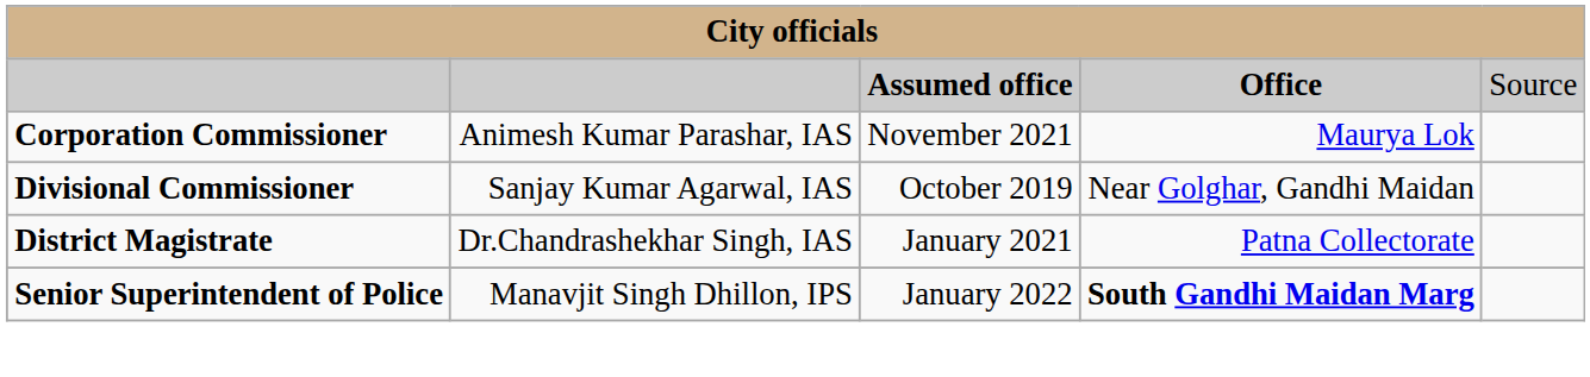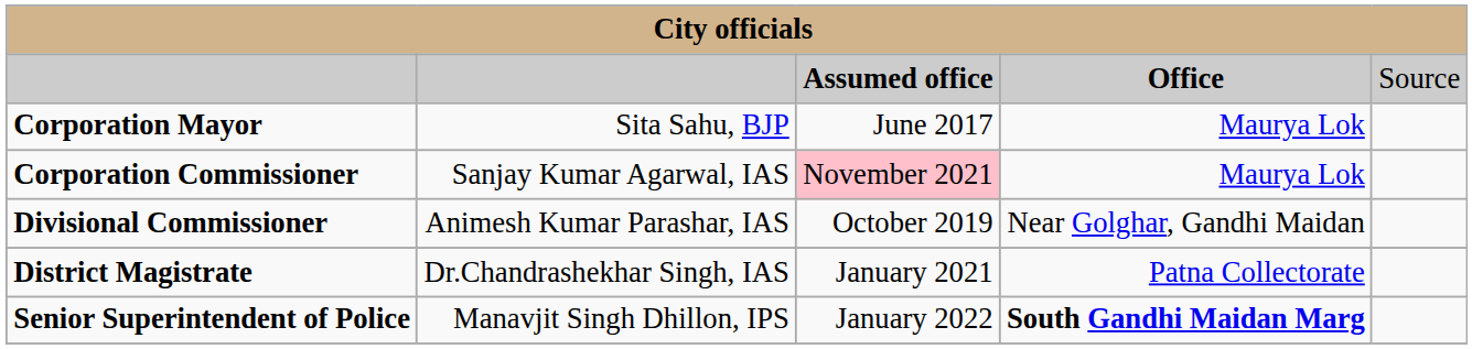 <table class="wikitable collapsible" style="float:right; margin:0 0 0.5em 1em; text-align:right; font-size:90%;">
 <tr>
 <th style="background:tan; text-align:center" colspan="5"><span>City officials</span> </th>
 </tr>
 <tr style="background:#ccc; text-align:center;">
 <td></td>
 <td></td>
 <td><strong>Assumed office</strong></td>
 <td><strong>Office</strong></td>
 <td>Source</td>
 </tr>
 <tr>
+<td align=left><strong>Corporation Mayor</strong></td>
+<td>Sita Sahu, <a href='#'>BJP</a></td>
+<td>June 2017</td>
+<td><a href='#'>Maurya Lok</a></td>
+<td></td>
+</tr>
+<tr>
 <td align=left><strong>Corporation Commissioner</strong></td>
-<td>Animesh Kumar Parashar, IAS</td>
-<td>November 2021</td>
+<td>Sanjay Kumar Agarwal, IAS</td>
+<td style="background: pink;">November 2021</td>
 <td><a href='#'>Maurya Lok</a></td>
 <td></td>
 </tr>
 <tr>
 <td align=left><strong>Divisional Commissioner</strong></td>
-<td>Sanjay Kumar Agarwal, IAS</td>
+<td>Animesh Kumar Parashar, IAS</td>
 <td>October 2019</td>
 <td>Near <a href='#'>Golghar</a>, Gandhi Maidan</td>
 <td></td>
 </tr>
 <tr>
 <td align=left><strong>District Magistrate</strong></td>
 <td>Dr.Chandrashekhar Singh, IAS</td>
 <td>January 2021</td>
 <td><a href='#'>Patna Collectorate</a></td>
 <td></td>
 </tr>
 <tr>
 <td align=left><strong>Senior Superintendent of Police</strong></td>
 <td>Manavjit Singh Dhillon, IPS</td>
 <td>January 2022</td>
 <td><strong>South <a href='#'>Gandhi Maidan Marg</a></strong></td>
 <td></td>
 </tr>
 </table>
